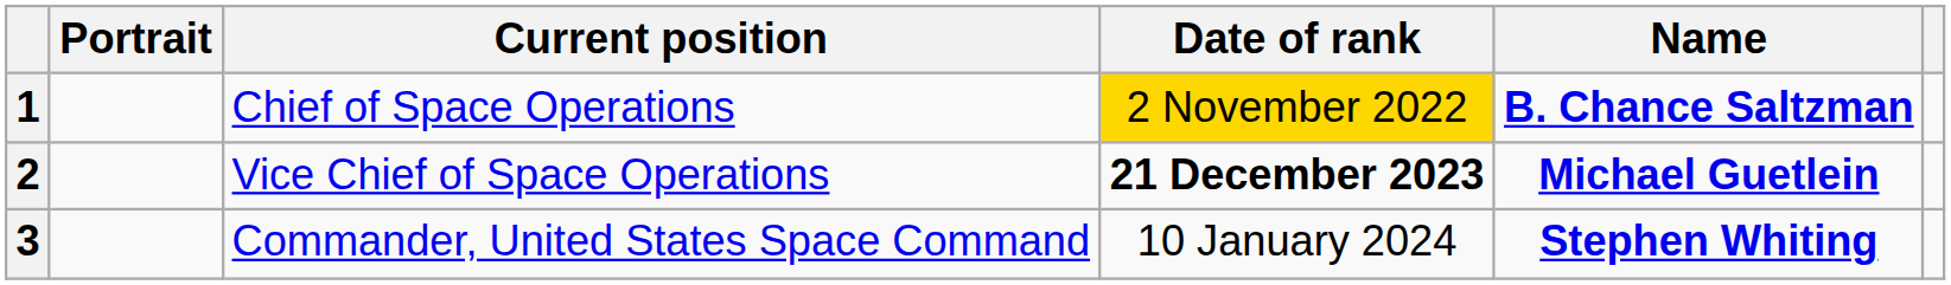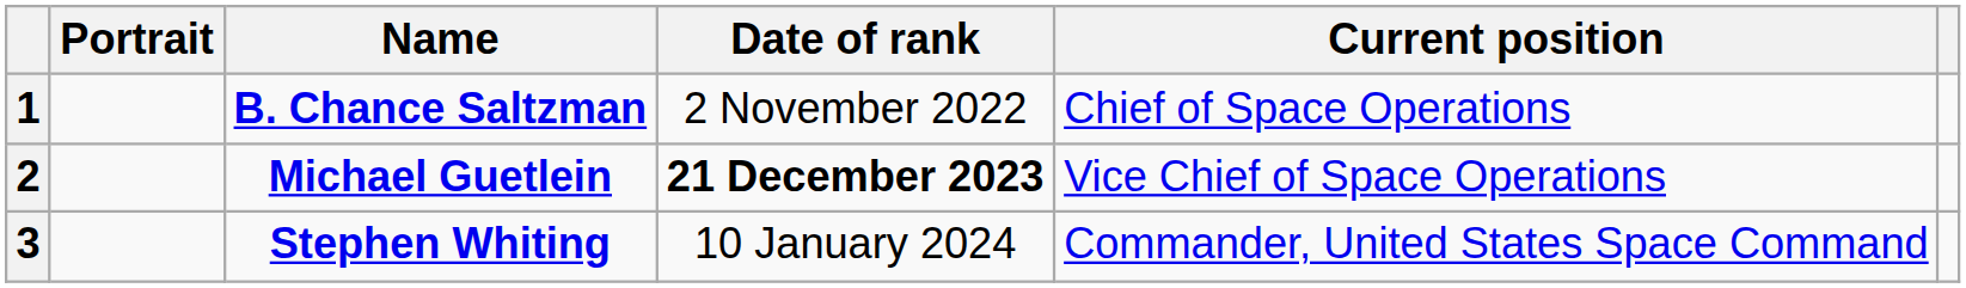 <table class="wikitable" style="text-align: center;">
 <tr>
 <th></th>
 <th>Portrait</th>
+<th>Name</th>
+<th>Date of rank</th>
 <th>Current position</th>
-<th>Date of rank</th>
-<th>Name</th>
 <th></th>
 </tr>
 <tr>
 <th>1</th>
 <td></td>
+<td><strong><a href='#'>B. Chance Saltzman</a></strong></td>
+<td>2 November 2022</td>
 <td align ="left"><a href='#'>Chief of Space Operations</a></td>
-<td style="background: gold;">2 November 2022</td>
-<td><strong><a href='#'>B. Chance Saltzman</a></strong></td>
 <td></td>
 </tr>
 <tr>
 <th>2</th>
 <td></td>
+<td><strong><a href='#'>Michael Guetlein</a></strong></td>
+<td><strong>21 December 2023</strong></td>
 <td align ="left"><a href='#'>Vice Chief of Space Operations</a></td>
-<td><strong>21 December 2023</strong></td>
-<td><strong><a href='#'>Michael Guetlein</a></strong></td>
 <td></td>
 </tr>
 <tr>
 <th>3</th>
 <td></td>
+<td><strong><a href='#'>Stephen Whiting</a></strong></td>
+<td>10 January 2024</td>
 <td align ="left"><a href='#'>Commander, United States Space Command</a></td>
-<td>10 January 2024</td>
-<td><strong><a href='#'>Stephen Whiting</a></strong></td>
 <td></td>
 </tr>
 </table>
